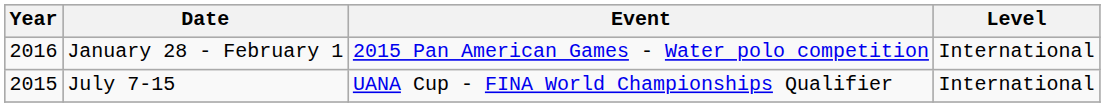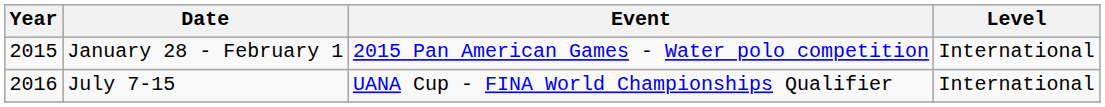 <table class="sortable wikitable" style="font-size: 95%;">
 <tr>
 <th>Year</th>
 <th>Date</th>
 <th>Event</th>
 <th>Level</th>
 </tr>
 <tr>
-<td>2016</td>
+<td>2015</td>
 <td>January 28 - February 1</td>
 <td><a href='#'>2015 Pan American Games</a> - <a href='#'>Water polo competition</a></td>
 <td>International</td>
 </tr>
 <tr>
-<td>2015</td>
+<td>2016</td>
 <td>July 7-15</td>
 <td><a href='#'>UANA</a> Cup - <a href='#'>FINA World Championships</a> Qualifier</td>
 <td>International</td>
 </tr>
 </table>
